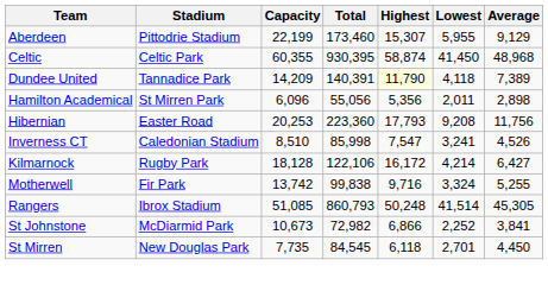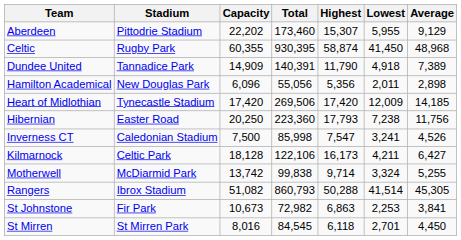 <table class="wikitable sortable" style="text-align:center">
 <tr>
 <th>Team</th>
 <th>Stadium</th>
 <th>Capacity</th>
 <th>Total</th>
 <th>Highest</th>
 <th>Lowest</th>
 <th>Average</th>
 </tr>
 <tr>
 <td align=left><a href='#'>Aberdeen</a></td>
 <td align=left><a href='#'>Pittodrie Stadium</a></td>
-<td>22,199</td>
+<td>22,202</td>
 <td>173,460</td>
 <td>15,307</td>
 <td>5,955</td>
 <td>9,129</td>
 </tr>
 <tr>
 <td align=left><a href='#'>Celtic</a></td>
-<td align=left><a href='#'>Celtic Park</a></td>
+<td align=left><a href='#'>Rugby Park</a></td>
 <td>60,355</td>
 <td>930,395</td>
 <td>58,874</td>
 <td>41,450</td>
 <td>48,968</td>
 </tr>
 <tr>
 <td align=left><a href='#'>Dundee United</a></td>
 <td align=left><a href='#'>Tannadice Park</a></td>
-<td>14,209</td>
+<td>14,909</td>
 <td>140,391</td>
-<td style="background: lightyellow;">11,790</td>
-<td>4,118</td>
+<td>11,790</td>
+<td>4,918</td>
 <td>7,389</td>
 </tr>
 <tr>
 <td align=left><a href='#'>Hamilton Academical</a></td>
-<td align=left><a href='#'>St Mirren Park</a></td>
+<td align=left><a href='#'>New Douglas Park</a></td>
 <td>6,096</td>
 <td>55,056</td>
 <td>5,356</td>
 <td>2,011</td>
 <td>2,898</td>
 </tr>
 <tr>
+<td align=left><a href='#'>Heart of Midlothian</a></td>
+<td align=left><a href='#'>Tynecastle Stadium</a></td>
+<td>17,420</td>
+<td>269,506</td>
+<td>17,420</td>
+<td>12,009</td>
+<td>14,185</td>
+</tr>
+<tr>
 <td align=left><a href='#'>Hibernian</a></td>
 <td align=left><a href='#'>Easter Road</a></td>
-<td>20,253</td>
+<td>20,250</td>
 <td>223,360</td>
 <td>17,793</td>
-<td>9,208</td>
+<td>7,238</td>
 <td>11,756</td>
 </tr>
 <tr>
 <td align=left><a href='#'>Inverness CT</a></td>
 <td align=left><a href='#'>Caledonian Stadium</a></td>
-<td>8,510</td>
+<td>7,500</td>
 <td>85,998</td>
 <td>7,547</td>
 <td>3,241</td>
 <td>4,526</td>
 </tr>
 <tr>
 <td align=left><a href='#'>Kilmarnock</a></td>
-<td align=left><a href='#'>Rugby Park</a></td>
+<td align=left><a href='#'>Celtic Park</a></td>
 <td>18,128</td>
 <td>122,106</td>
-<td>16,172</td>
-<td>4,214</td>
+<td>16,173</td>
+<td>4,211</td>
 <td>6,427</td>
 </tr>
 <tr>
 <td align=left><a href='#'>Motherwell</a></td>
-<td align=left><a href='#'>Fir Park</a></td>
+<td align=left><a href='#'>McDiarmid Park</a></td>
 <td>13,742</td>
 <td>99,838</td>
-<td>9,716</td>
+<td>9,714</td>
 <td>3,324</td>
 <td>5,255</td>
 </tr>
 <tr>
 <td align=left><a href='#'>Rangers</a></td>
 <td align=left><a href='#'>Ibrox Stadium</a></td>
-<td>51,085</td>
+<td>51,082</td>
 <td>860,793</td>
-<td>50,248</td>
+<td>50,288</td>
 <td>41,514</td>
 <td>45,305</td>
 </tr>
 <tr>
 <td align=left><a href='#'>St Johnstone</a></td>
-<td align=left><a href='#'>McDiarmid Park</a></td>
+<td align=left><a href='#'>Fir Park</a></td>
 <td>10,673</td>
 <td>72,982</td>
-<td>6,866</td>
-<td>2,252</td>
+<td>6,863</td>
+<td>2,253</td>
 <td>3,841</td>
 </tr>
 <tr>
 <td align=left><a href='#'>St Mirren</a></td>
-<td align=left><a href='#'>New Douglas Park</a></td>
-<td>7,735</td>
+<td align=left><a href='#'>St Mirren Park</a></td>
+<td>8,016</td>
 <td>84,545</td>
 <td>6,118</td>
 <td>2,701</td>
 <td>4,450</td>
 </tr>
 </table>
